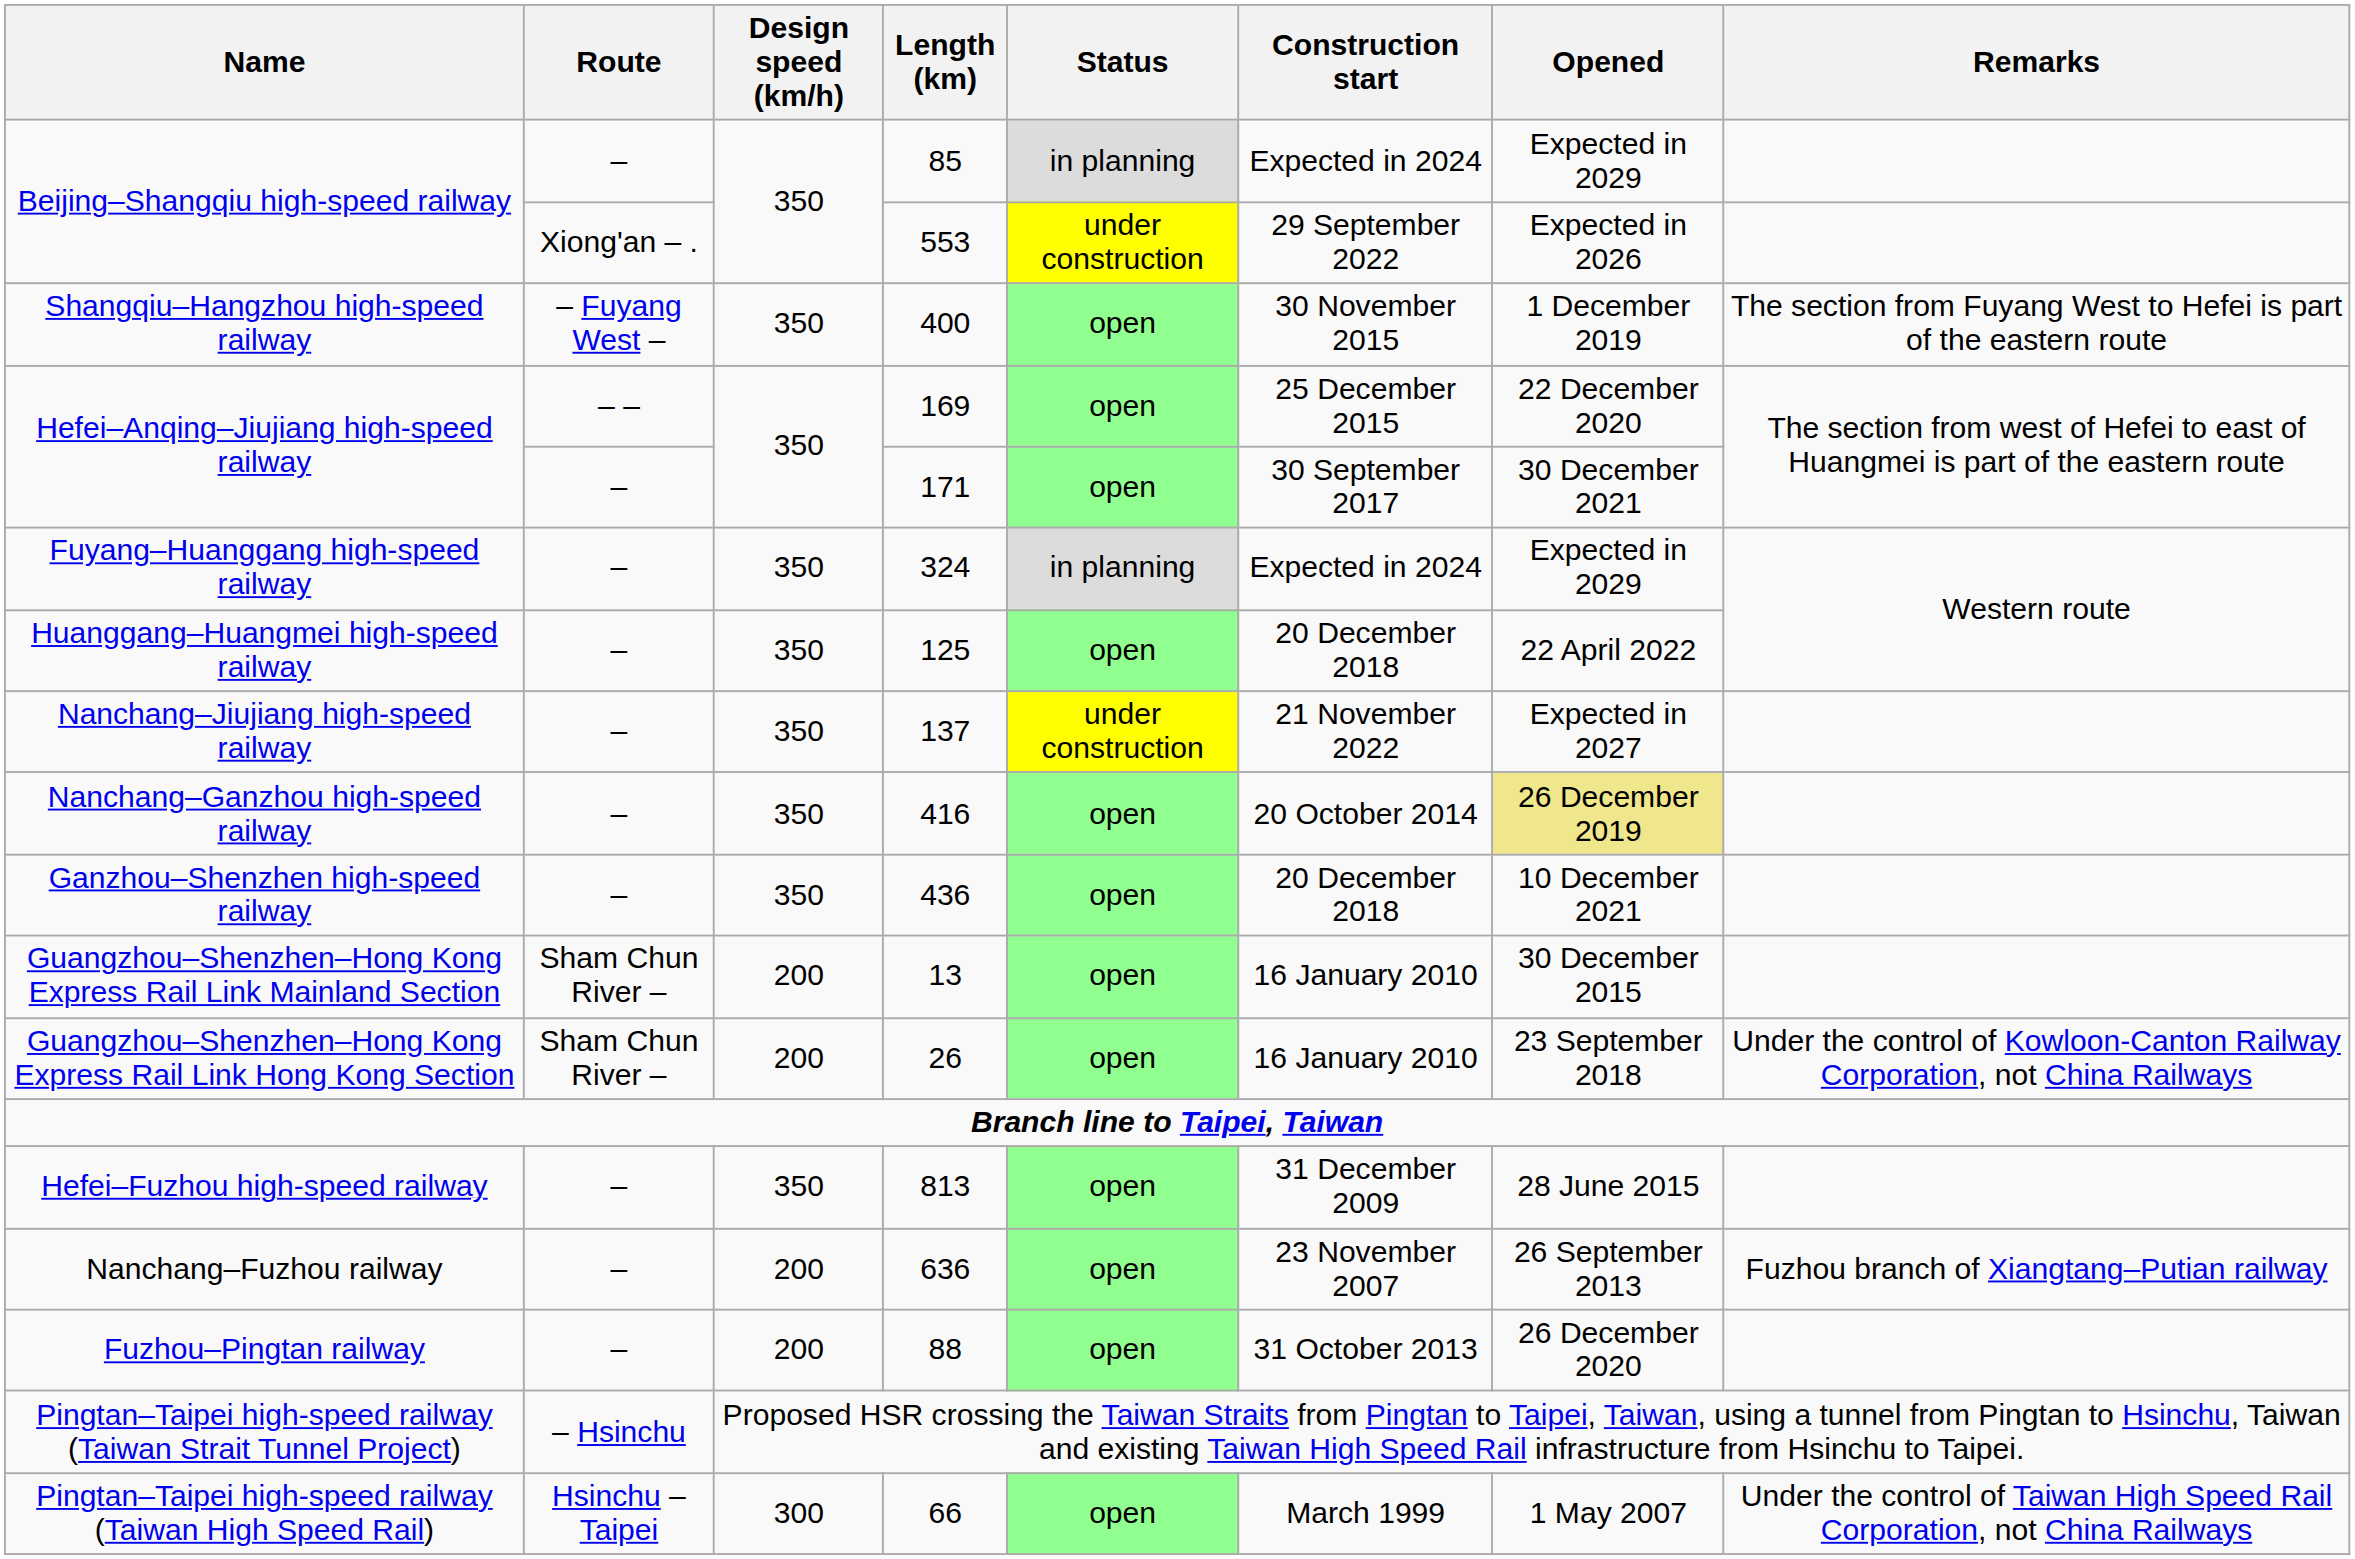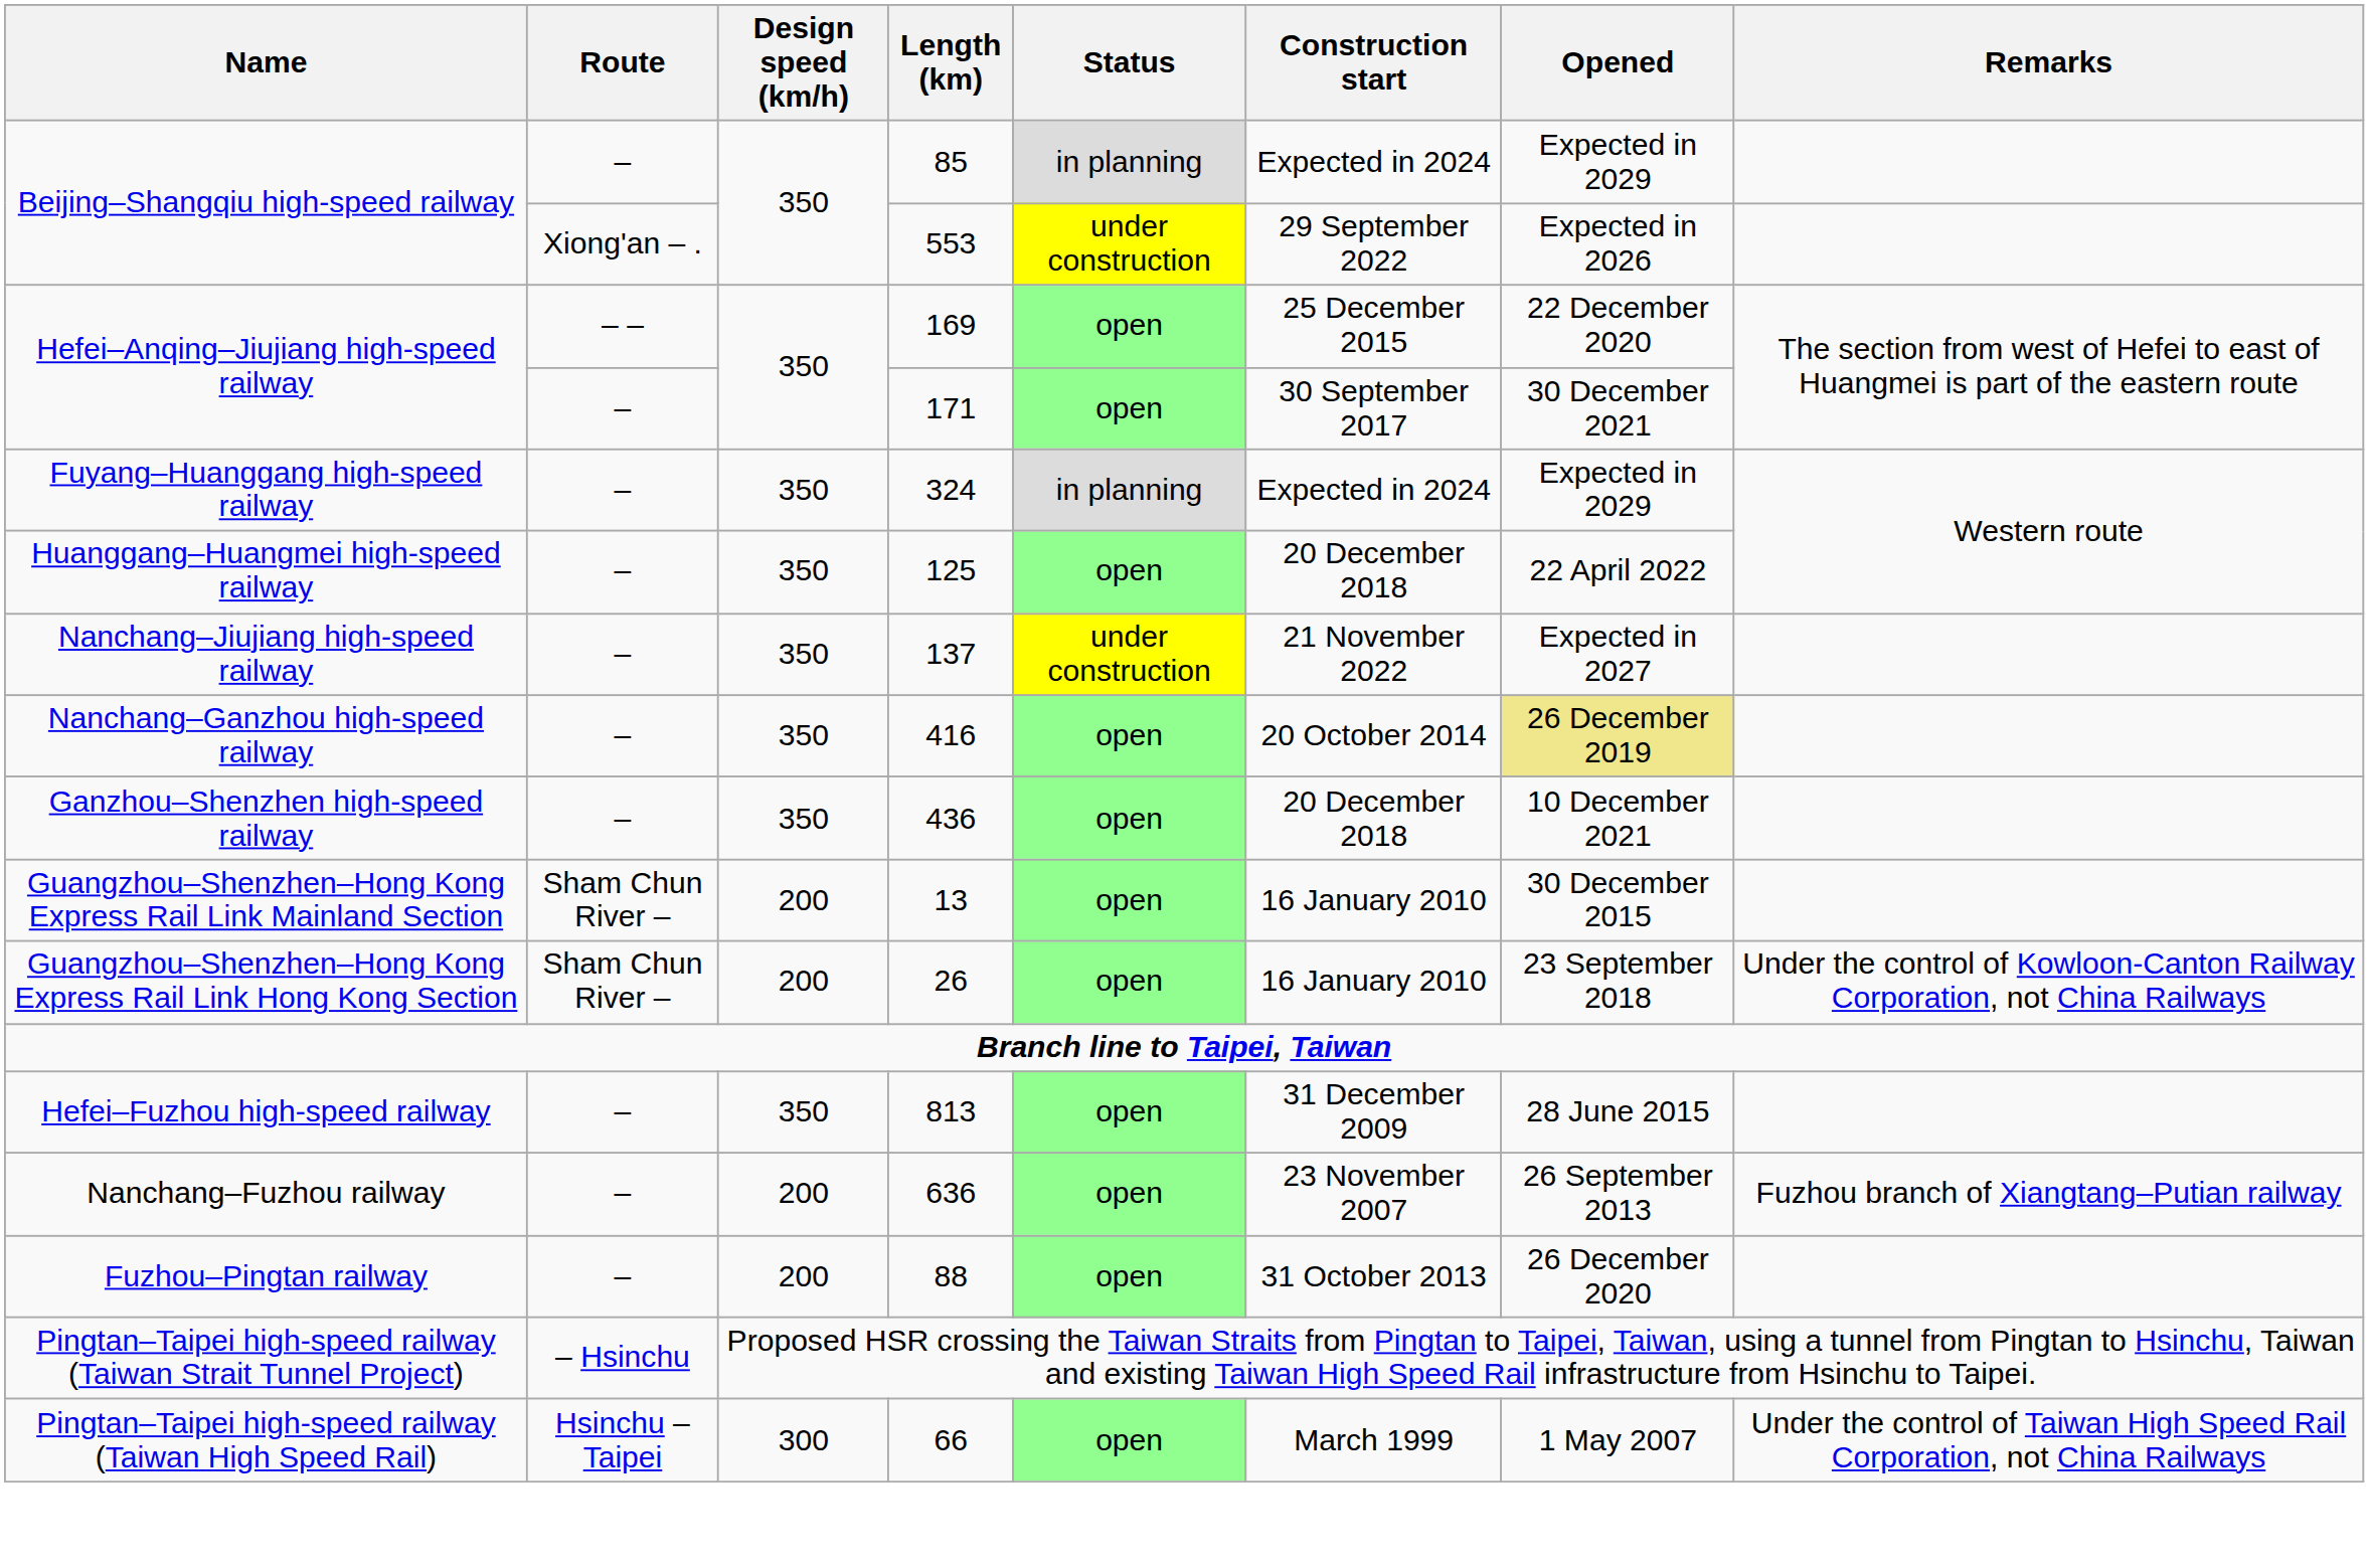 <table class="wikitable" style="text-align: center;">
 <tr>
 <th><strong>Name</strong></th>
 <th><strong>Route</strong></th>
 <th><strong>Design speed<br>(km/h)</strong></th>
 <th><strong>Length<br>(km)</strong></th>
 <th><strong>Status</strong></th>
 <th><strong>Construction start</strong></th>
 <th><strong>Opened</strong></th>
 <th><strong>Remarks</strong></th>
 </tr>
 <tr>
 <td rowspan=2><a href='#'>Beijing–Shangqiu high-speed railway</a></td>
 <td> – </td>
 <td rowspan=2>350</td>
 <td>85</td>
 <td style="background:#DCDCDC">in planning</td>
 <td>Expected in 2024</td>
 <td>Expected in 2029</td>
 </tr>
 <tr>
 <td>Xiong'an – .</td>
 <td>553</td>
 <td style="background:#FFFF00">under construction</td>
 <td>29 September 2022</td>
 <td>Expected in 2026</td>
 <td></td>
-</tr>
-<tr>
-<td><a href='#'>Shangqiu–Hangzhou high-speed railway</a></td>
-<td> – <a href='#'>Fuyang West</a> – </td>
-<td>350</td>
-<td>400</td>
-<td style="background:#90FF90">open</td>
-<td>30 November 2015</td>
-<td>1 December 2019</td>
-<td>The section from Fuyang West to Hefei is part of the eastern route</td>
 </tr>
 <tr>
 <td rowspan="2"><a href='#'>Hefei–Anqing–Jiujiang high-speed railway</a></td>
 <td> –  – </td>
 <td rowspan="2">350</td>
 <td>169</td>
 <td style="background:#90FF90">open</td>
 <td>25 December 2015</td>
 <td>22 December 2020</td>
 <td rowspan="2">The section from west of Hefei to east of Huangmei is part of the eastern route</td>
 </tr>
 <tr>
 <td> – </td>
 <td>171</td>
 <td style="background:#90FF90">open</td>
 <td>30 September 2017</td>
 <td>30 December 2021</td>
 </tr>
 <tr>
 <td><a href='#'>Fuyang–Huanggang high-speed railway</a></td>
 <td> – </td>
 <td>350</td>
 <td>324</td>
 <td style="background:#DCDCDC">in planning</td>
 <td>Expected in 2024</td>
 <td>Expected in 2029</td>
 <td rowspan="2">Western route</td>
 </tr>
 <tr>
 <td><a href='#'>Huanggang–Huangmei high-speed railway</a></td>
 <td> – </td>
 <td>350</td>
 <td>125</td>
 <td style="background:#90FF90">open</td>
 <td>20 December 2018</td>
 <td>22 April 2022</td>
 </tr>
 <tr>
 <td><a href='#'>Nanchang–Jiujiang high-speed railway</a></td>
 <td> – </td>
 <td>350</td>
 <td>137</td>
 <td style="background:#FFFF00">under construction</td>
 <td>21 November 2022</td>
 <td>Expected in 2027</td>
 <td></td>
 </tr>
 <tr>
 <td><a href='#'>Nanchang–Ganzhou high-speed railway</a></td>
 <td> – </td>
 <td>350</td>
 <td>416</td>
 <td style="background:#90FF90">open</td>
 <td>20 October 2014</td>
 <td style="background: khaki;">26 December 2019</td>
 <td></td>
 </tr>
 <tr>
 <td><a href='#'>Ganzhou–Shenzhen high-speed railway</a></td>
 <td> – </td>
 <td>350</td>
 <td>436</td>
 <td style="background:#90FF90">open</td>
 <td>20 December 2018</td>
 <td>10 December 2021</td>
 <td></td>
 </tr>
 <tr>
 <td><a href='#'>Guangzhou–Shenzhen–Hong Kong Express Rail Link Mainland Section</a></td>
 <td>Sham Chun River – </td>
 <td>200</td>
 <td>13</td>
 <td style="background:#90FF90">open</td>
 <td>16 January 2010</td>
 <td>30 December 2015</td>
 <td></td>
 </tr>
 <tr>
 <td><a href='#'>Guangzhou–Shenzhen–Hong Kong Express Rail Link Hong Kong Section</a></td>
 <td>Sham Chun River – </td>
 <td>200</td>
 <td>26</td>
 <td style="background:#90FF90">open</td>
 <td>16 January 2010</td>
 <td>23 September 2018</td>
 <td>Under the control of <a href='#'>Kowloon-Canton Railway Corporation</a>, not <a href='#'>China Railways</a></td>
 </tr>
 <tr>
 <td colspan=8><strong><em>Branch line to <a href='#'>Taipei</a>, <a href='#'>Taiwan</a></em></strong></td>
 </tr>
 <tr>
 <td><a href='#'>Hefei–Fuzhou high-speed railway</a></td>
 <td> – </td>
 <td>350</td>
 <td>813</td>
 <td style="background:#90FF90">open</td>
 <td>31 December 2009</td>
 <td>28 June 2015</td>
 <td></td>
 </tr>
 <tr>
 <td>Nanchang–Fuzhou railway</td>
 <td> – </td>
 <td>200</td>
 <td>636</td>
 <td style="background:#90FF90">open</td>
 <td>23 November 2007</td>
 <td>26 September 2013</td>
 <td>Fuzhou branch of <a href='#'>Xiangtang–Putian railway</a></td>
 </tr>
 <tr>
 <td><a href='#'>Fuzhou–Pingtan railway</a></td>
 <td> – </td>
 <td>200</td>
 <td>88</td>
 <td style="background:#90FF90">open</td>
 <td>31 October 2013</td>
 <td>26 December 2020</td>
 <td></td>
 </tr>
 <tr>
 <td><a href='#'>Pingtan–Taipei high-speed railway</a> (<a href='#'>Taiwan Strait Tunnel Project</a>)</td>
 <td> – <a href='#'>Hsinchu</a></td>
 <td colspan=6>Proposed HSR crossing the <a href='#'>Taiwan Straits</a> from <a href='#'>Pingtan</a> to <a href='#'>Taipei</a>, <a href='#'>Taiwan</a>, using a tunnel from Pingtan to <a href='#'>Hsinchu</a>, Taiwan and existing <a href='#'>Taiwan High Speed Rail</a> infrastructure from Hsinchu to Taipei.</td>
 </tr>
 <tr>
 <td><a href='#'>Pingtan–Taipei high-speed railway</a> (<a href='#'>Taiwan High Speed Rail</a>)</td>
 <td><a href='#'>Hsinchu</a> – <a href='#'>Taipei</a></td>
 <td>300</td>
 <td>66</td>
 <td style="background:#90FF90">open</td>
 <td>March 1999</td>
 <td>1 May 2007</td>
 <td>Under the control of <a href='#'>Taiwan High Speed Rail Corporation</a>, not <a href='#'>China Railways</a></td>
 </tr>
 </table>
